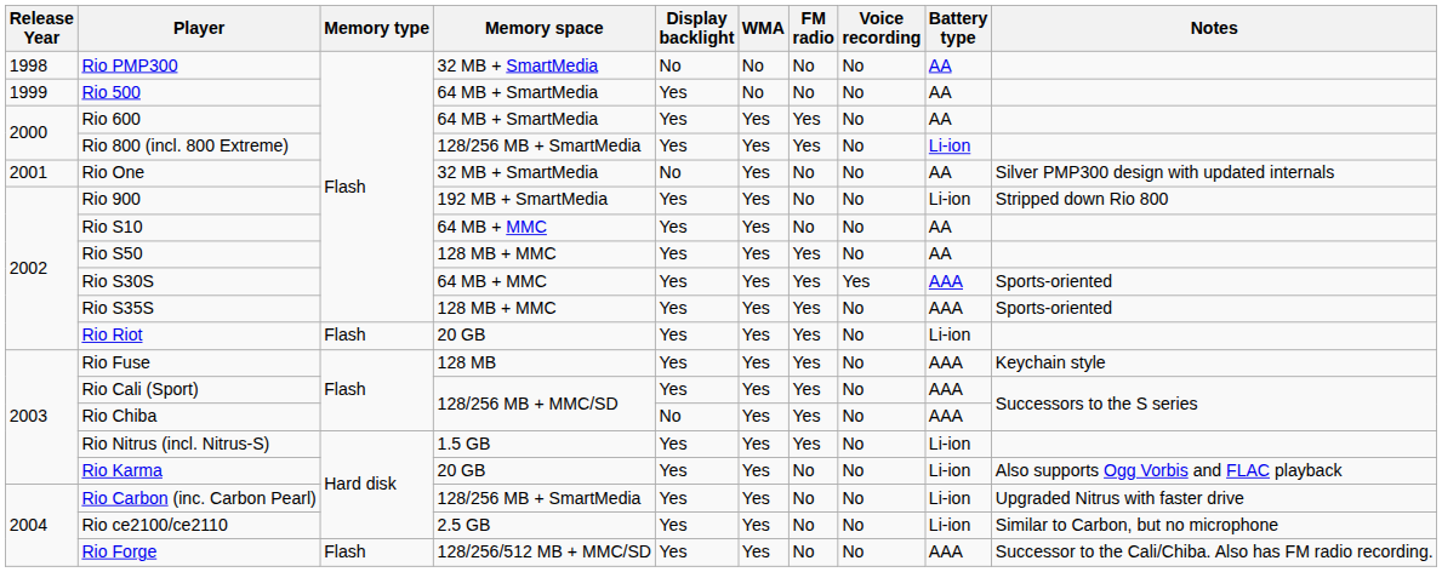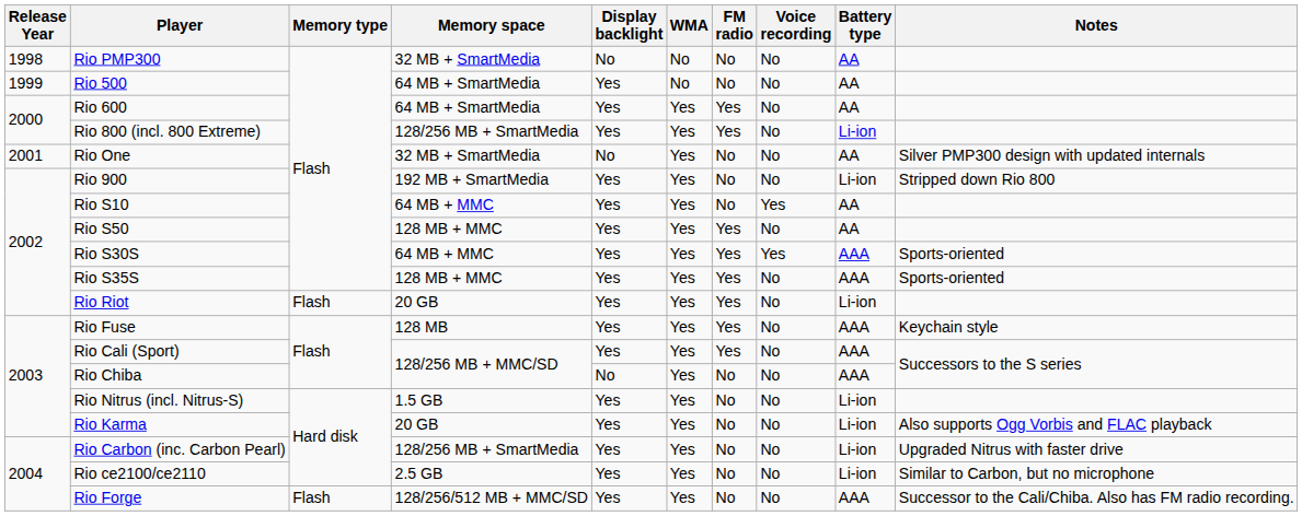 <table class="wikitable sortable">
 <tr>
 <th style="width: 20pt;">Release Year</th>
 <th>Player</th>
 <th>Memory type</th>
 <th>Memory space</th>
 <th style="width: 10pt;">Display backlight</th>
 <th style="width: 10pt;">WMA</th>
 <th style="width: 10pt;">FM radio</th>
 <th style="width: 10pt;">Voice recording</th>
 <th style="width: 10pt;">Battery type</th>
 <th>Notes</th>
 </tr>
 <tr>
 <td>1998</td>
 <td><a href='#'>Rio PMP300</a></td>
 <td rowspan="10">Flash</td>
 <td>32 MB + <a href='#'>SmartMedia</a></td>
 <td>No</td>
 <td>No</td>
 <td>No</td>
 <td>No</td>
 <td><a href='#'>AA</a></td>
 <td></td>
 </tr>
 <tr>
 <td>1999</td>
 <td><a href='#'>Rio 500</a></td>
 <td>64 MB + SmartMedia</td>
 <td>Yes</td>
 <td>No</td>
 <td>No</td>
 <td>No</td>
 <td>AA</td>
 <td></td>
 </tr>
 <tr>
 <td rowspan="2">2000</td>
 <td>Rio 600</td>
 <td>64 MB + SmartMedia</td>
 <td>Yes</td>
 <td>Yes</td>
 <td>Yes</td>
 <td>No</td>
 <td>AA</td>
 <td></td>
 </tr>
 <tr>
 <td>Rio 800 (incl. 800 Extreme)</td>
 <td>128/256 MB + SmartMedia</td>
 <td>Yes</td>
 <td>Yes</td>
 <td>Yes</td>
 <td>No</td>
 <td><a href='#'>Li-ion</a></td>
 <td></td>
 </tr>
 <tr>
 <td>2001</td>
 <td>Rio One</td>
 <td>32 MB + SmartMedia</td>
 <td>No</td>
 <td>Yes</td>
 <td>No</td>
 <td>No</td>
 <td>AA</td>
 <td>Silver PMP300 design with updated internals</td>
 </tr>
 <tr>
 <td rowspan="6">2002</td>
 <td>Rio 900</td>
 <td>192 MB + SmartMedia</td>
 <td>Yes</td>
 <td>Yes</td>
 <td>No</td>
 <td>No</td>
 <td>Li-ion</td>
 <td>Stripped down Rio 800</td>
 </tr>
 <tr>
 <td>Rio S10</td>
 <td>64 MB + <a href='#'>MMC</a></td>
 <td>Yes</td>
 <td>Yes</td>
 <td>No</td>
-<td>No</td>
+<td>Yes</td>
 <td>AA</td>
 <td></td>
 </tr>
 <tr>
 <td>Rio S50</td>
 <td>128 MB + MMC</td>
 <td>Yes</td>
 <td>Yes</td>
 <td>Yes</td>
 <td>No</td>
 <td>AA</td>
 <td></td>
 </tr>
 <tr>
 <td>Rio S30S</td>
 <td>64 MB + MMC</td>
 <td>Yes</td>
 <td>Yes</td>
 <td>Yes</td>
 <td>Yes</td>
 <td><a href='#'>AAA</a></td>
 <td>Sports-oriented</td>
 </tr>
 <tr>
 <td>Rio S35S</td>
 <td>128 MB + MMC</td>
 <td>Yes</td>
 <td>Yes</td>
 <td>Yes</td>
 <td>No</td>
 <td>AAA</td>
 <td>Sports-oriented</td>
 </tr>
 <tr>
 <td><a href='#'>Rio Riot</a></td>
 <td>Flash</td>
 <td>20 GB</td>
 <td>Yes</td>
 <td>Yes</td>
 <td>Yes</td>
 <td>No</td>
 <td>Li-ion</td>
 <td></td>
 </tr>
 <tr>
 <td rowspan="5">2003</td>
 <td>Rio Fuse</td>
 <td rowspan="3">Flash</td>
 <td>128 MB</td>
 <td>Yes</td>
 <td>Yes</td>
 <td>Yes</td>
 <td>No</td>
 <td>AAA</td>
 <td>Keychain style</td>
 </tr>
 <tr>
 <td>Rio Cali (Sport)</td>
 <td rowspan="2">128/256 MB + MMC/SD</td>
 <td>Yes</td>
 <td>Yes</td>
 <td>Yes</td>
 <td>No</td>
 <td>AAA</td>
 <td rowspan="2">Successors to the S series</td>
 </tr>
 <tr>
 <td>Rio Chiba</td>
 <td>No</td>
 <td>Yes</td>
-<td>Yes</td>
+<td>No</td>
 <td>No</td>
 <td>AAA</td>
 </tr>
 <tr>
 <td>Rio Nitrus (incl. Nitrus-S)</td>
 <td rowspan="4">Hard disk</td>
 <td>1.5 GB</td>
 <td>Yes</td>
 <td>Yes</td>
-<td>Yes</td>
+<td>No</td>
 <td>No</td>
 <td>Li-ion</td>
 <td></td>
 </tr>
 <tr>
 <td><a href='#'>Rio Karma</a></td>
 <td>20 GB</td>
 <td>Yes</td>
 <td>Yes</td>
 <td>No</td>
 <td>No</td>
 <td>Li-ion</td>
 <td>Also supports <a href='#'>Ogg Vorbis</a> and <a href='#'>FLAC</a> playback</td>
 </tr>
 <tr>
 <td rowspan="3">2004</td>
 <td><a href='#'>Rio Carbon</a> (inc. Carbon Pearl)</td>
 <td>128/256 MB + SmartMedia</td>
 <td>Yes</td>
 <td>Yes</td>
 <td>No</td>
 <td>No</td>
 <td>Li-ion</td>
 <td>Upgraded Nitrus with faster drive</td>
 </tr>
 <tr>
 <td>Rio ce2100/ce2110</td>
 <td>2.5 GB</td>
 <td>Yes</td>
 <td>Yes</td>
 <td>No</td>
 <td>No</td>
 <td>Li-ion</td>
 <td>Similar to Carbon, but no microphone</td>
 </tr>
 <tr>
 <td><a href='#'>Rio Forge</a></td>
 <td>Flash</td>
 <td>128/256/512 MB + MMC/SD</td>
 <td>Yes</td>
 <td>Yes</td>
 <td>No</td>
 <td>No</td>
 <td>AAA</td>
 <td>Successor to the Cali/Chiba. Also has FM radio recording.</td>
 </tr>
 </table>
